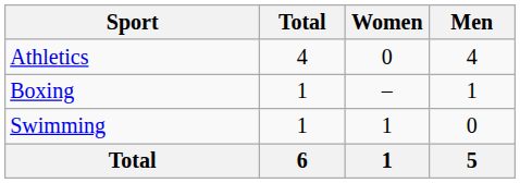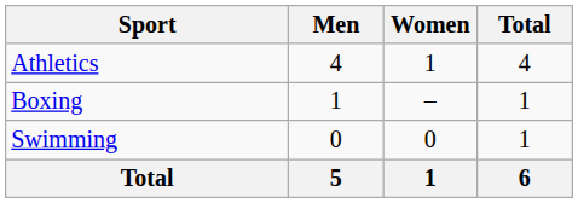 <table class="wikitable sortable" style="text-align:center;">
 <tr>
 <th width=180>Sport</th>
+<th width=55>Men</th>
+<th width=55>Women</th>
 <th width=55>Total</th>
-<th width=55>Women</th>
-<th width=55>Men</th>
 </tr>
 <tr>
 <td align=left><a href='#'>Athletics</a></td>
 <td>4</td>
-<td>0</td>
+<td>1</td>
 <td>4</td>
 </tr>
 <tr>
 <td align=left><a href='#'>Boxing</a></td>
 <td>1</td>
 <td>–</td>
 <td>1</td>
 </tr>
 <tr>
 <td align=left><a href='#'>Swimming</a></td>
+<td>0</td>
+<td>0</td>
 <td>1</td>
-<td>1</td>
-<td>0</td>
 </tr>
 <tr>
 <th>Total</th>
+<th>5</th>
+<th>1</th>
 <th>6</th>
-<th>1</th>
-<th>5</th>
 </tr>
 </table>
